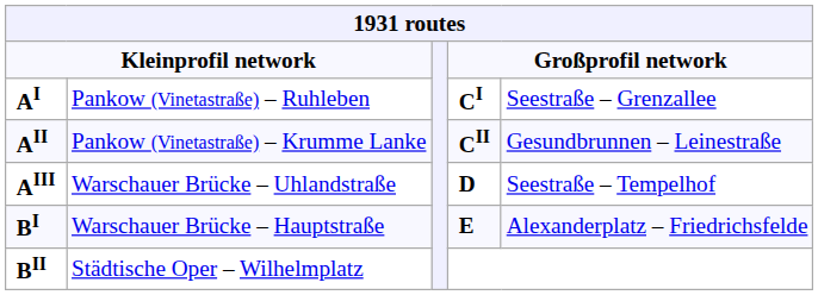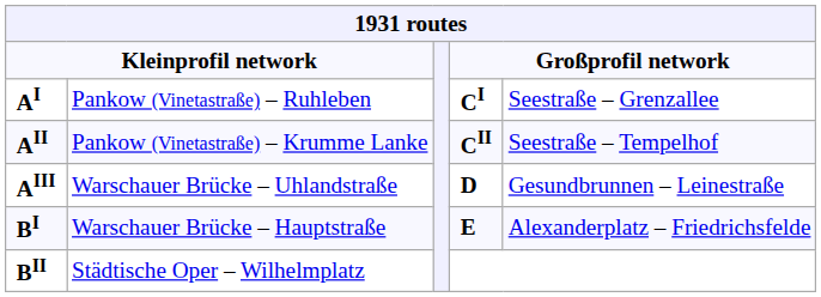 <table class="wikitable">
 <tr>
 <th style="background-color: #F0F0FF" colspan="5">1931 routes</th>
 </tr>
 <tr style="background-color: #F8F8FF">
 <td style="text-align:center; font-weight:bold;" colspan="2">Kleinprofil network</td>
 <td style="background-color: #F0F0FF" rowspan="6"> </td>
 <td style="text-align:center; font-weight:bold;" colspan="2">Großprofil network</td>
 </tr>
 <tr style="background-color: #FFFFFF">
 <td> <strong>A<sup>I</sup></strong> </td>
 <td><a href='#'>Pankow <small>(Vinetastraße)</small></a> – <a href='#'>Ruhleben</a></td>
 <td> <strong>C<sup>I</sup></strong> </td>
 <td><a href='#'>Seestraße</a> – <a href='#'>Grenzallee</a></td>
 </tr>
 <tr style="background-color: #F8F8FF">
 <td> <strong>A<sup>II</sup></strong> </td>
 <td><a href='#'>Pankow <small>(Vinetastraße)</small></a> – <a href='#'>Krumme Lanke</a></td>
 <td> <strong>C<sup>II</sup></strong> </td>
-<td><a href='#'>Gesundbrunnen</a> – <a href='#'>Leinestraße</a></td>
+<td><a href='#'>Seestraße</a> – <a href='#'>Tempelhof</a></td>
 </tr>
 <tr style="background-color: #FFFFFF">
 <td> <strong>A<sup>III</sup></strong> </td>
 <td><a href='#'>Warschauer Brücke</a> – <a href='#'>Uhlandstraße</a></td>
 <td> <strong>D</strong> </td>
-<td><a href='#'>Seestraße</a> – <a href='#'>Tempelhof</a></td>
+<td><a href='#'>Gesundbrunnen</a> – <a href='#'>Leinestraße</a></td>
 </tr>
 <tr style="background-color: #F8F8FF">
 <td> <strong>B<sup>I</sup></strong> </td>
 <td><a href='#'>Warschauer Brücke</a> – <a href='#'>Hauptstraße</a></td>
 <td> <strong>E</strong> </td>
 <td><a href='#'>Alexanderplatz</a> – <a href='#'>Friedrichsfelde</a></td>
 </tr>
 <tr style="background-color: #FFFFFF">
 <td> <strong>B<sup>II</sup></strong> </td>
 <td><a href='#'>Städtische Oper</a> – <a href='#'>Wilhelmplatz</a></td>
 <td colspan="2"> </td>
 </tr>
 </table>
